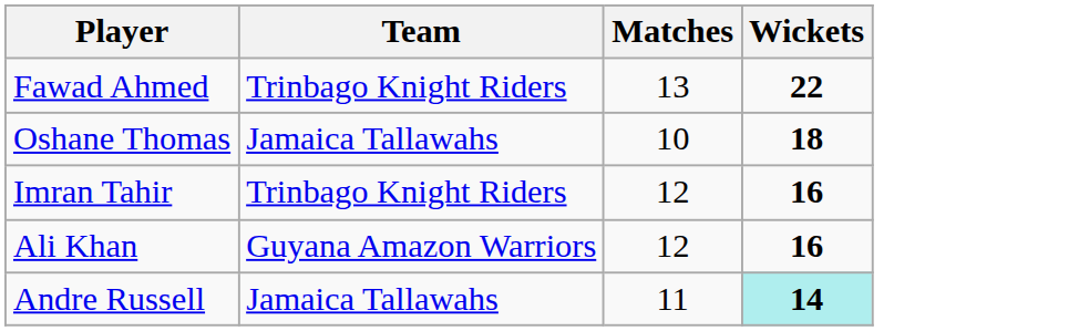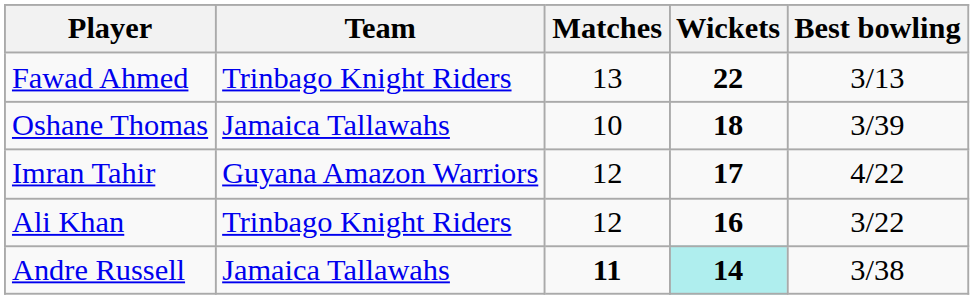 <table class="wikitable sortable" style="text-align: center;">
 <tr>
 <th>Player</th>
 <th>Team</th>
 <th>Matches</th>
 <th>Wickets</th>
+<th>Best bowling</th>
 </tr>
 <tr>
 <td style="text-align:left"><a href='#'>Fawad Ahmed</a></td>
 <td style="text-align:left"><a href='#'>Trinbago Knight Riders</a></td>
 <td>13</td>
 <td><strong>22</strong></td>
+<td>3/13</td>
 </tr>
 <tr>
 <td style="text-align:left"><a href='#'>Oshane Thomas</a></td>
 <td style="text-align:left"><a href='#'>Jamaica Tallawahs</a></td>
 <td>10</td>
 <td><strong>18</strong></td>
+<td>3/39</td>
 </tr>
 <tr>
 <td style="text-align:left"><a href='#'>Imran Tahir</a></td>
+<td style="text-align:left"><a href='#'>Guyana Amazon Warriors</a></td>
+<td>12</td>
+<td><strong>17</strong></td>
+<td>4/22</td>
+</tr>
+<tr>
+<td style="text-align:left"><a href='#'>Ali Khan</a></td>
 <td style="text-align:left"><a href='#'>Trinbago Knight Riders</a></td>
 <td>12</td>
 <td><strong>16</strong></td>
-</tr>
-<tr>
-<td style="text-align:left"><a href='#'>Ali Khan</a></td>
-<td style="text-align:left"><a href='#'>Guyana Amazon Warriors</a></td>
-<td>12</td>
-<td><strong>16</strong></td>
+<td>3/22</td>
 </tr>
 <tr>
 <td style="text-align:left"><a href='#'>Andre Russell</a></td>
 <td style="text-align:left"><a href='#'>Jamaica Tallawahs</a></td>
-<td>11</td>
+<td><strong>11</strong></td>
 <td style="background: paleturquoise;"><strong>14</strong></td>
+<td>3/38</td>
 </tr>
 </table>
